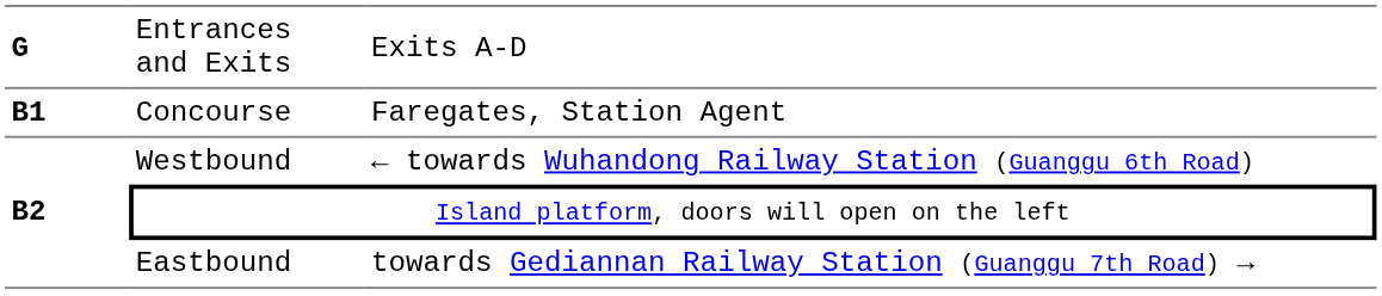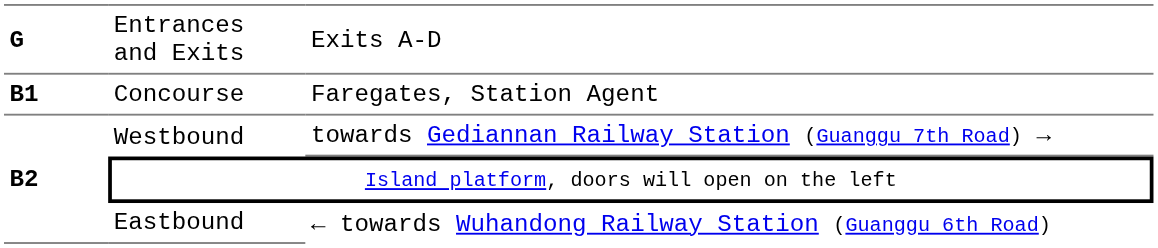 <table table border=0 cellspacing=0 cellpadding=3>
 <tr>
 <td style="border-top:solid 1px gray;border-bottom:solid 0px gray;" width=50><strong>G</strong></td>
 <td style="border-top:solid 1px gray;border-bottom:solid 0px gray;" width=100>Entrances and Exits</td>
 <td style="border-top:solid 1px gray;border-bottom:solid 0px gray;" width=450>Exits A-D</td>
 </tr>
 <tr>
 <td style="border-top:solid 1px gray;border-bottom:solid 1px gray;" width=50><strong>B1</strong></td>
 <td style="border-top:solid 1px gray;border-bottom:solid 1px gray;" width=100>Concourse</td>
 <td style="border-top:solid 1px gray;border-bottom:solid 1px gray;" width=450>Faregates, Station Agent</td>
 </tr>
 <tr>
 <td style="border-bottom:solid 1px gray;" rowspan=3><strong>B2</strong></td>
 <td>Westbound</td>
-<td>←  towards <a href='#'>Wuhandong Railway Station</a> <small>(<a href='#'>Guanggu 6th Road</a>)</small></td>
+<td style="border-bottom:solid 1px gray;"> towards <a href='#'>Gediannan Railway Station</a> <small>(<a href='#'>Guanggu 7th Road</a>)</small> →</td>
 </tr>
 <tr>
 <td style="border-right:solid 2px black;border-left:solid 2px black;border-top:solid 2px black;border-bottom:solid 2px black;text-align:center;" colspan=2><small><a href='#'>Island platform</a>, doors will open on the left</small></td>
 </tr>
 <tr>
 <td style="border-bottom:solid 1px gray;">Eastbound</td>
-<td style="border-bottom:solid 1px gray;"> towards <a href='#'>Gediannan Railway Station</a> <small>(<a href='#'>Guanggu 7th Road</a>)</small> →</td>
+<td>←  towards <a href='#'>Wuhandong Railway Station</a> <small>(<a href='#'>Guanggu 6th Road</a>)</small></td>
 </tr>
 </table>
